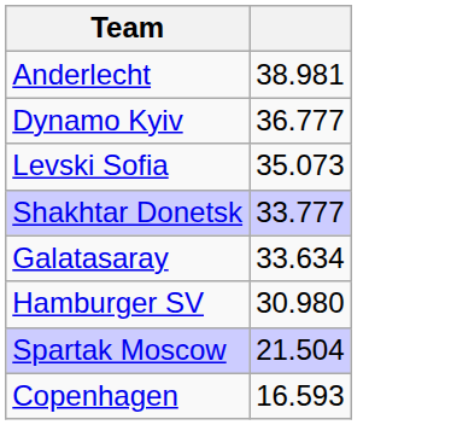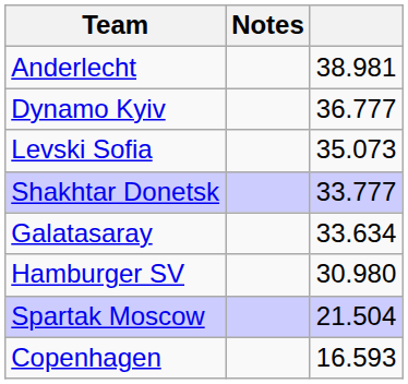 <table class="wikitable" style="float:left; margin-right:1em">
 <tr>
 <th>Team</th>
+<th>Notes</th>
 <th></th>
 </tr>
 <tr>
 <td> <a href='#'>Anderlecht</a></td>
+<td></td>
 <td align=right>38.981</td>
 </tr>
 <tr>
 <td> <a href='#'>Dynamo Kyiv</a></td>
+<td></td>
 <td align=right>36.777</td>
 </tr>
 <tr>
 <td> <a href='#'>Levski Sofia</a></td>
+<td></td>
 <td align=right>35.073</td>
 </tr>
 <tr bgcolor="#ccccff">
 <td> <a href='#'>Shakhtar Donetsk</a></td>
+<td></td>
 <td align=right>33.777</td>
 </tr>
 <tr>
 <td> <a href='#'>Galatasaray</a></td>
+<td></td>
 <td align=right>33.634</td>
 </tr>
 <tr>
 <td> <a href='#'>Hamburger SV</a></td>
+<td></td>
 <td align=right>30.980</td>
 </tr>
 <tr bgcolor="#ccccff">
 <td> <a href='#'>Spartak Moscow</a></td>
+<td></td>
 <td align=right>21.504</td>
 </tr>
 <tr>
 <td> <a href='#'>Copenhagen</a></td>
+<td></td>
 <td align=right>16.593</td>
 </tr>
 </table>
